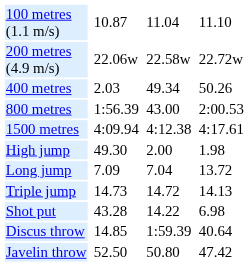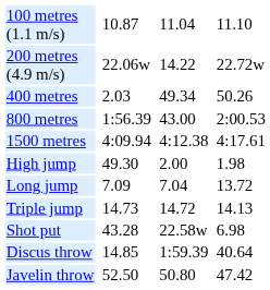 <table>
 <tr>
 <td bgcolor = DDEEFF><a href='#'>100 metres</a> <br> (1.1 m/s)</td>
 <td></td>
 <td>10.87</td>
 <td></td>
 <td>11.04</td>
 <td></td>
 <td>11.10</td>
 </tr>
 <tr>
 <td bgcolor = DDEEFF><a href='#'>200 metres</a> <br> (4.9 m/s)</td>
 <td></td>
 <td>22.06w</td>
 <td></td>
-<td>22.58w</td>
+<td>14.22</td>
 <td></td>
 <td>22.72w</td>
 </tr>
 <tr>
 <td bgcolor = DDEEFF><a href='#'>400 metres</a></td>
 <td></td>
 <td>2.03</td>
 <td></td>
 <td>49.34</td>
 <td></td>
 <td>50.26</td>
 </tr>
 <tr>
 <td bgcolor = DDEEFF><a href='#'>800 metres</a></td>
 <td></td>
 <td>1:56.39</td>
 <td></td>
 <td>43.00</td>
 <td></td>
 <td>2:00.53</td>
 </tr>
 <tr>
 <td bgcolor = DDEEFF><a href='#'>1500 metres</a></td>
 <td></td>
 <td>4:09.94</td>
 <td></td>
 <td>4:12.38</td>
 <td></td>
 <td>4:17.61</td>
 </tr>
 <tr>
 <td bgcolor = DDEEFF><a href='#'>High jump</a></td>
 <td></td>
 <td>49.30</td>
 <td></td>
 <td>2.00</td>
 <td></td>
 <td>1.98</td>
 </tr>
 <tr>
 <td bgcolor = DDEEFF><a href='#'>Long jump</a></td>
 <td></td>
 <td>7.09</td>
 <td></td>
 <td>7.04</td>
 <td></td>
 <td>13.72</td>
 </tr>
 <tr>
 <td bgcolor = DDEEFF><a href='#'>Triple jump</a></td>
 <td></td>
 <td>14.73</td>
 <td></td>
 <td>14.72</td>
 <td></td>
 <td>14.13</td>
 </tr>
 <tr>
 <td bgcolor = DDEEFF><a href='#'>Shot put</a></td>
 <td></td>
 <td>43.28</td>
 <td></td>
-<td>14.22</td>
+<td>22.58w</td>
 <td></td>
 <td>6.98</td>
 </tr>
 <tr>
 <td bgcolor = DDEEFF><a href='#'>Discus throw</a></td>
 <td></td>
 <td>14.85</td>
 <td></td>
 <td>1:59.39</td>
 <td></td>
 <td>40.64</td>
 </tr>
 <tr>
 <td bgcolor = DDEEFF><a href='#'>Javelin throw</a></td>
 <td></td>
 <td>52.50</td>
 <td></td>
 <td>50.80</td>
 <td></td>
 <td>47.42</td>
 </tr>
 </table>
